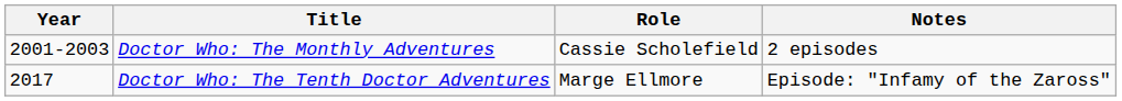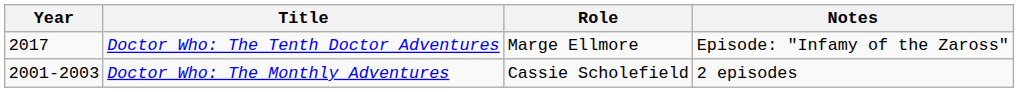 <table class = "wikitable sortable">
 <tr>
 <th>Year</th>
 <th>Title</th>
 <th>Role</th>
 <th>Notes</th>
 </tr>
 <tr>
+<td>2017</td>
+<td><em><a href='#'>Doctor Who: The Tenth Doctor Adventures</a></em></td>
+<td>Marge Ellmore</td>
+<td>Episode: "Infamy of the Zaross"</td>
+</tr>
+<tr>
 <td>2001-2003</td>
 <td><em><a href='#'>Doctor Who: The Monthly Adventures</a></em></td>
 <td>Cassie Scholefield</td>
 <td>2 episodes</td>
 </tr>
-<tr>
-<td>2017</td>
-<td><em><a href='#'>Doctor Who: The Tenth Doctor Adventures</a></em></td>
-<td>Marge Ellmore</td>
-<td>Episode: "Infamy of the Zaross"</td>
-</tr>
 </table>
